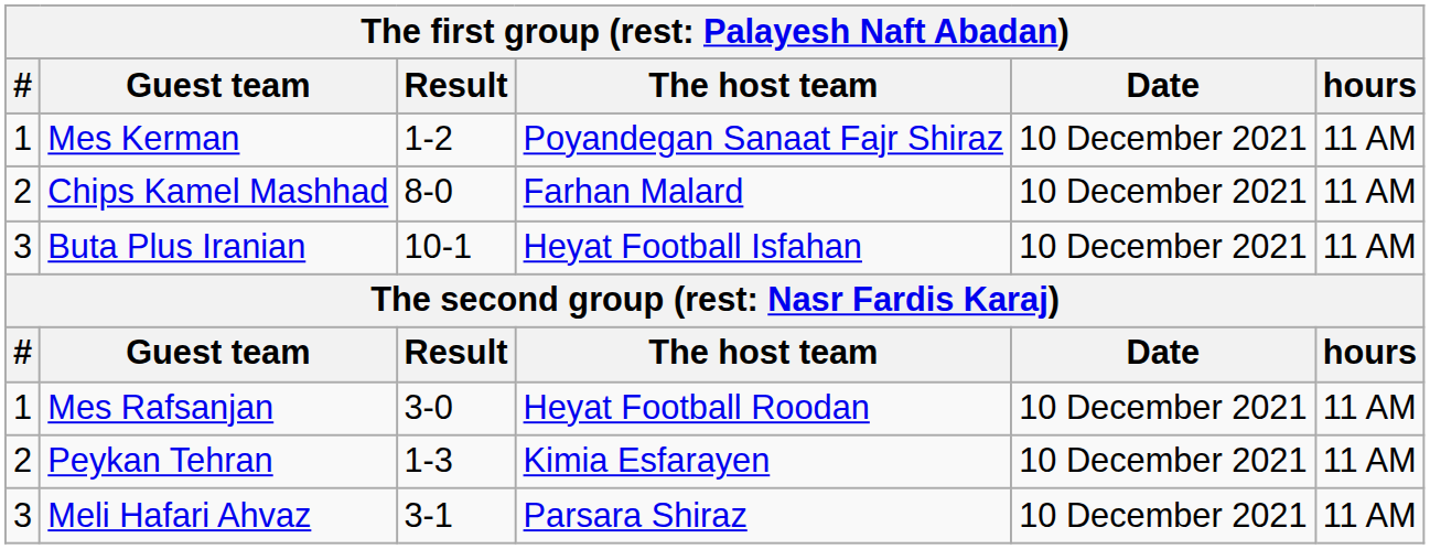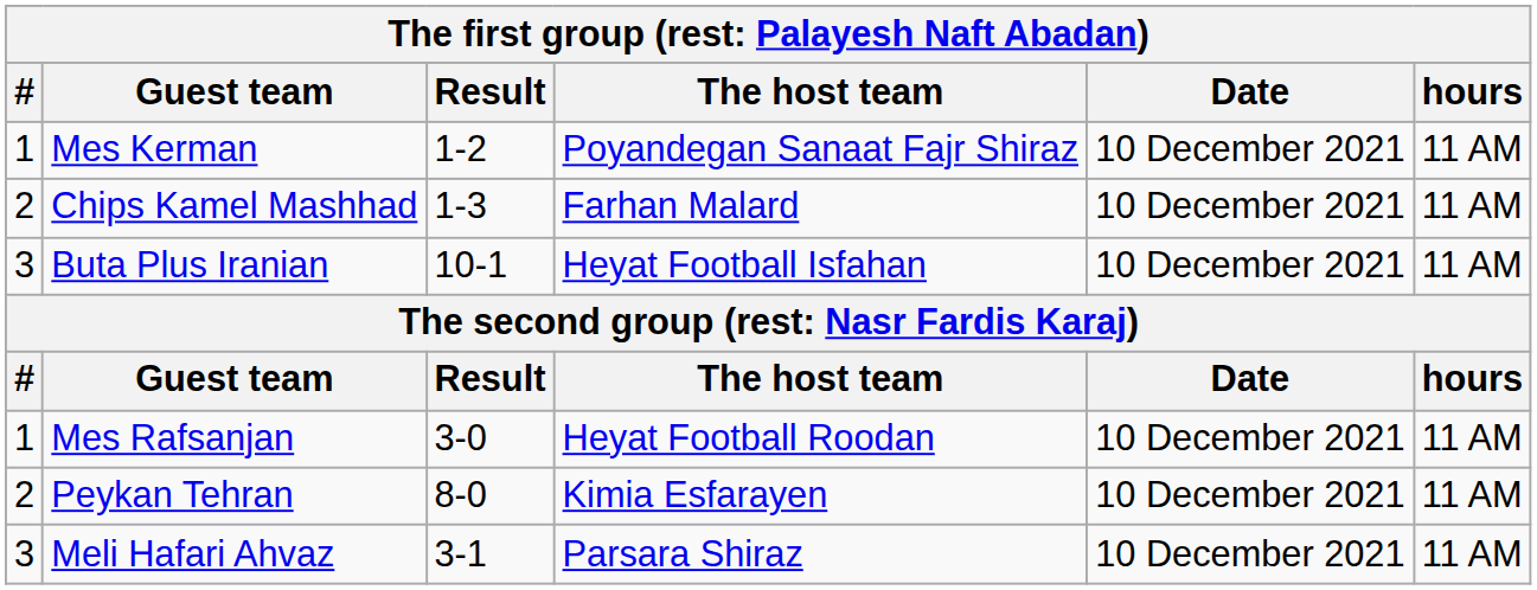 <table class="wikitable">
 <tr>
 <th colspan="6">The first group (rest: <a href='#'>Palayesh Naft Abadan</a>) </th>
 </tr>
 <tr>
 <th>#</th>
 <th>Guest team</th>
 <th>Result</th>
 <th>The host team</th>
 <th>Date</th>
 <th>hours</th>
 </tr>
 <tr>
 <td>1</td>
 <td><a href='#'>Mes Kerman</a></td>
 <td>1-2</td>
 <td><a href='#'>Poyandegan Sanaat Fajr Shiraz</a></td>
 <td>10 December 2021</td>
 <td>11 AM</td>
 </tr>
 <tr>
 <td>2</td>
 <td><a href='#'>Chips Kamel Mashhad</a></td>
-<td>8-0</td>
+<td>1-3</td>
 <td><a href='#'>Farhan Malard</a></td>
 <td>10 December 2021</td>
 <td>11 AM</td>
 </tr>
 <tr>
 <td>3</td>
 <td><a href='#'>Buta Plus Iranian</a></td>
 <td>10-1</td>
 <td><a href='#'>Heyat Football Isfahan</a></td>
 <td>10 December 2021</td>
 <td>11 AM</td>
 </tr>
 <tr>
 <th colspan="6">The second group (rest: <a href='#'>Nasr Fardis Karaj</a>) </th>
 </tr>
 <tr>
 <th>#</th>
 <th>Guest team</th>
 <th>Result</th>
 <th>The host team</th>
 <th>Date</th>
 <th>hours</th>
 </tr>
 <tr>
 <td>1</td>
 <td><a href='#'>Mes Rafsanjan</a></td>
 <td>3-0</td>
 <td><a href='#'>Heyat Football Roodan</a></td>
 <td>10 December 2021</td>
 <td>11 AM</td>
 </tr>
 <tr>
 <td>2</td>
 <td><a href='#'>Peykan Tehran</a></td>
-<td>1-3</td>
+<td>8-0</td>
 <td><a href='#'>Kimia Esfarayen</a></td>
 <td>10 December 2021</td>
 <td>11 AM</td>
 </tr>
 <tr>
 <td>3</td>
 <td><a href='#'>Meli Hafari Ahvaz</a></td>
 <td>3-1</td>
 <td><a href='#'>Parsara Shiraz</a></td>
 <td>10 December 2021</td>
 <td>11 AM</td>
 </tr>
 </table>
